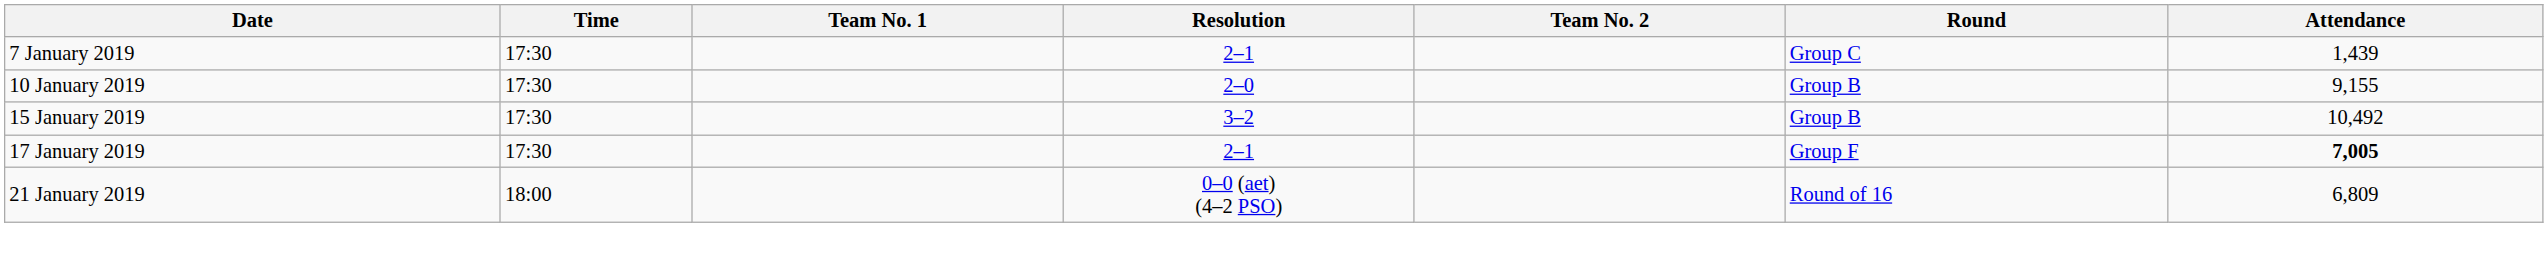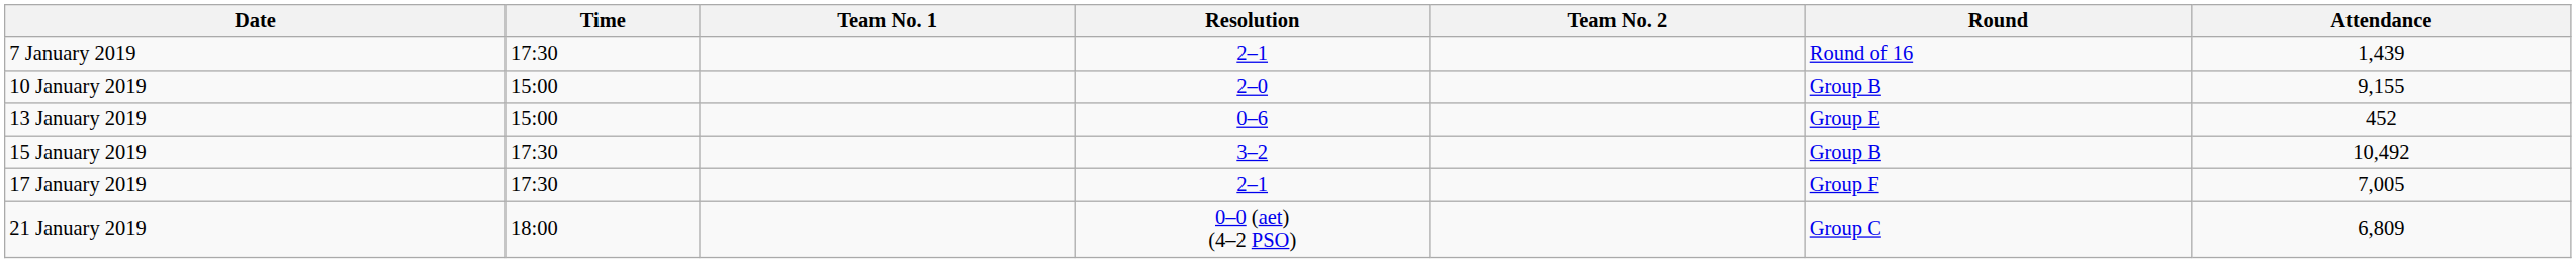 <table class="wikitable" style="text-align:left; width:100%;">
 <tr>
 <th>Date</th>
 <th>Time</th>
 <th>Team No. 1</th>
 <th>Resolution</th>
 <th>Team No. 2</th>
 <th>Round</th>
 <th>Attendance</th>
 </tr>
 <tr>
 <td>7 January 2019</td>
 <td>17:30</td>
 <td></td>
 <td style="text-align:center;"><a href='#'>2–1</a></td>
 <td></td>
-<td><a href='#'>Group C</a></td>
+<td><a href='#'>Round of 16</a></td>
 <td style="text-align:center;">1,439</td>
 </tr>
 <tr>
 <td>10 January 2019</td>
-<td>17:30</td>
+<td>15:00</td>
 <td></td>
 <td style="text-align:center;"><a href='#'>2–0</a></td>
 <td></td>
 <td><a href='#'>Group B</a></td>
 <td style="text-align:center;">9,155</td>
+</tr>
+<tr>
+<td>13 January 2019</td>
+<td>15:00</td>
+<td></td>
+<td style="text-align:center;"><a href='#'>0–6</a></td>
+<td></td>
+<td><a href='#'>Group E</a></td>
+<td style="text-align:center;">452</td>
 </tr>
 <tr -->
 <td>15 January 2019</td>
 <td>17:30</td>
 <td></td>
 <td style="text-align:center;"><a href='#'>3–2</a></td>
 <td></td>
 <td><a href='#'>Group B</a></td>
 <td style="text-align:center;">10,492</td>
 </tr>
 <tr>
 <td>17 January 2019</td>
 <td>17:30</td>
 <td></td>
 <td style="text-align:center;"><a href='#'>2–1</a></td>
 <td></td>
 <td><a href='#'>Group F</a></td>
-<td style="text-align:center;"><strong>7,005</strong></td>
+<td style="text-align:center;">7,005</td>
 </tr>
 <tr>
 <td>21 January 2019</td>
 <td>18:00</td>
 <td></td>
 <td style="text-align:center;"><a href='#'>0–0</a> (<a href='#'>aet</a>)<br>(4–2 <a href='#'>PSO</a>)</td>
 <td></td>
-<td><a href='#'>Round of 16</a></td>
+<td><a href='#'>Group C</a></td>
 <td style="text-align:center;">6,809</td>
 </tr>
 </table>
